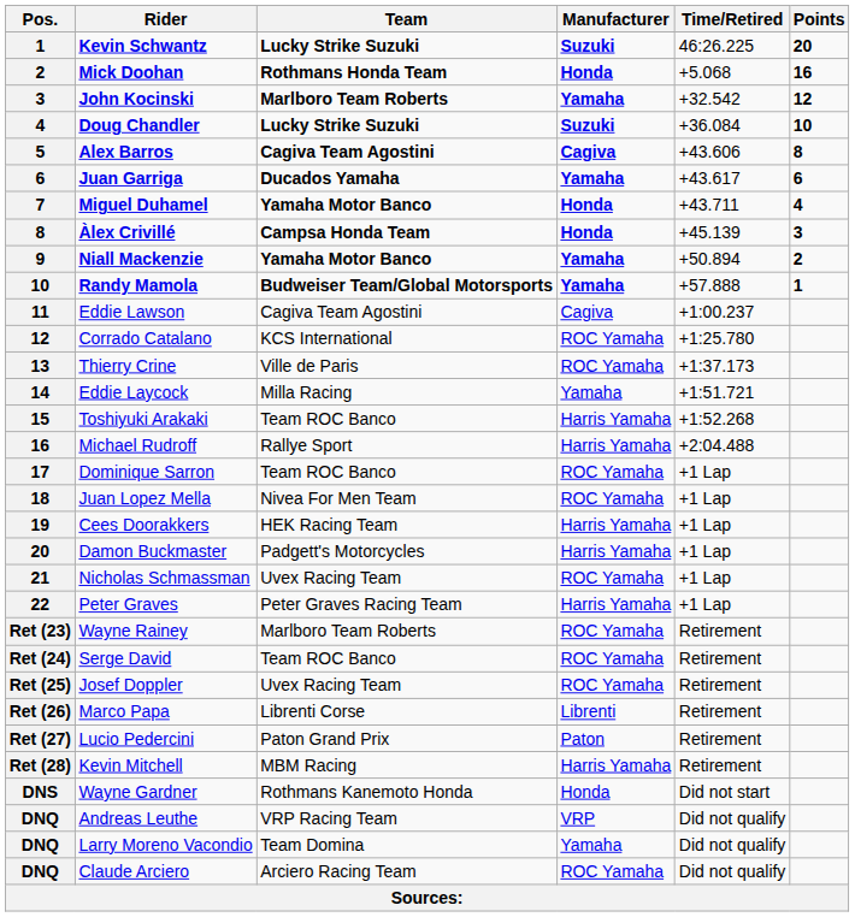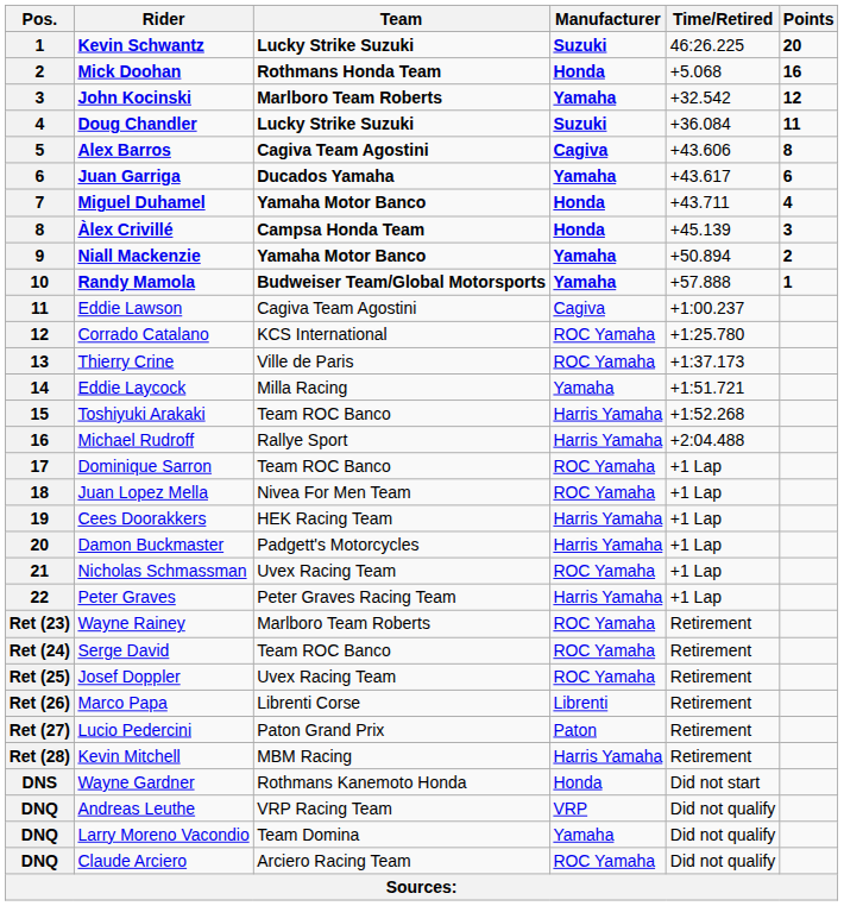 <table class="wikitable" style="font-size: 95%;">
 <tr>
 <th>Pos.</th>
 <th>Rider</th>
 <th>Team</th>
 <th>Manufacturer</th>
 <th>Time/Retired</th>
 <th>Points</th>
 </tr>
 <tr>
 <th>1</th>
 <td> <strong><a href='#'>Kevin Schwantz</a></strong></td>
 <td><strong>Lucky Strike Suzuki</strong></td>
 <td><strong><a href='#'>Suzuki</a></strong></td>
 <td>46:26.225</td>
 <td><strong>20</strong></td>
 </tr>
 <tr>
 <th>2</th>
 <td> <strong><a href='#'>Mick Doohan</a></strong></td>
 <td><strong>Rothmans Honda Team</strong></td>
 <td><strong><a href='#'>Honda</a></strong></td>
 <td>+5.068</td>
 <td><strong>16</strong></td>
 </tr>
 <tr>
 <th>3</th>
 <td> <strong><a href='#'>John Kocinski</a></strong></td>
 <td><strong>Marlboro Team Roberts</strong></td>
 <td><strong><a href='#'>Yamaha</a></strong></td>
 <td>+32.542</td>
 <td><strong>12</strong></td>
 </tr>
 <tr>
 <th>4</th>
 <td> <strong><a href='#'>Doug Chandler</a></strong></td>
 <td><strong>Lucky Strike Suzuki</strong></td>
 <td><strong><a href='#'>Suzuki</a></strong></td>
 <td>+36.084</td>
-<td><strong>10</strong></td>
+<td><strong>11</strong></td>
 </tr>
 <tr>
 <th>5</th>
 <td> <strong><a href='#'>Alex Barros</a></strong></td>
 <td><strong>Cagiva Team Agostini</strong></td>
 <td><strong><a href='#'>Cagiva</a></strong></td>
 <td>+43.606</td>
 <td><strong>8</strong></td>
 </tr>
 <tr>
 <th>6</th>
 <td> <strong><a href='#'>Juan Garriga</a></strong></td>
 <td><strong>Ducados Yamaha</strong></td>
 <td><strong><a href='#'>Yamaha</a></strong></td>
 <td>+43.617</td>
 <td><strong>6</strong></td>
 </tr>
 <tr>
 <th>7</th>
 <td> <strong><a href='#'>Miguel Duhamel</a></strong></td>
 <td><strong>Yamaha Motor Banco</strong></td>
 <td><strong><a href='#'>Honda</a></strong></td>
 <td>+43.711</td>
 <td><strong>4</strong></td>
 </tr>
 <tr>
 <th>8</th>
 <td> <strong><a href='#'>Àlex Crivillé</a></strong></td>
 <td><strong>Campsa Honda Team</strong></td>
 <td><strong><a href='#'>Honda</a></strong></td>
 <td>+45.139</td>
 <td><strong>3</strong></td>
 </tr>
 <tr>
 <th>9</th>
 <td> <strong><a href='#'>Niall Mackenzie</a></strong></td>
 <td><strong>Yamaha Motor Banco</strong></td>
 <td><strong><a href='#'>Yamaha</a></strong></td>
 <td>+50.894</td>
 <td><strong>2</strong></td>
 </tr>
 <tr>
 <th>10</th>
 <td> <strong><a href='#'>Randy Mamola</a></strong></td>
 <td><strong>Budweiser Team/Global Motorsports</strong></td>
 <td><strong><a href='#'>Yamaha</a></strong></td>
 <td>+57.888</td>
 <td><strong>1</strong></td>
 </tr>
 <tr>
 <th>11</th>
 <td> <a href='#'>Eddie Lawson</a></td>
 <td>Cagiva Team Agostini</td>
 <td><a href='#'>Cagiva</a></td>
 <td>+1:00.237</td>
 <td></td>
 </tr>
 <tr>
 <th>12</th>
 <td> <a href='#'>Corrado Catalano</a></td>
 <td>KCS International</td>
 <td><a href='#'>ROC Yamaha</a></td>
 <td>+1:25.780</td>
 <td></td>
 </tr>
 <tr>
 <th>13</th>
 <td> <a href='#'>Thierry Crine</a></td>
 <td>Ville de Paris</td>
 <td><a href='#'>ROC Yamaha</a></td>
 <td>+1:37.173</td>
 <td></td>
 </tr>
 <tr>
 <th>14</th>
 <td> <a href='#'>Eddie Laycock</a></td>
 <td>Milla Racing</td>
 <td><a href='#'>Yamaha</a></td>
 <td>+1:51.721</td>
 <td></td>
 </tr>
 <tr>
 <th>15</th>
 <td> <a href='#'>Toshiyuki Arakaki</a></td>
 <td>Team ROC Banco</td>
 <td><a href='#'>Harris Yamaha</a></td>
 <td>+1:52.268</td>
 <td></td>
 </tr>
 <tr>
 <th>16</th>
 <td> <a href='#'>Michael Rudroff</a></td>
 <td>Rallye Sport</td>
 <td><a href='#'>Harris Yamaha</a></td>
 <td>+2:04.488</td>
 <td></td>
 </tr>
 <tr>
 <th>17</th>
 <td> <a href='#'>Dominique Sarron</a></td>
 <td>Team ROC Banco</td>
 <td><a href='#'>ROC Yamaha</a></td>
 <td>+1 Lap</td>
 <td></td>
 </tr>
 <tr>
 <th>18</th>
 <td> <a href='#'>Juan Lopez Mella</a></td>
 <td>Nivea For Men Team</td>
 <td><a href='#'>ROC Yamaha</a></td>
 <td>+1 Lap</td>
 <td></td>
 </tr>
 <tr>
 <th>19</th>
 <td> <a href='#'>Cees Doorakkers</a></td>
 <td>HEK Racing Team</td>
 <td><a href='#'>Harris Yamaha</a></td>
 <td>+1 Lap</td>
 <td></td>
 </tr>
 <tr>
 <th>20</th>
 <td> <a href='#'>Damon Buckmaster</a></td>
 <td>Padgett's Motorcycles</td>
 <td><a href='#'>Harris Yamaha</a></td>
 <td>+1 Lap</td>
 <td></td>
 </tr>
 <tr>
 <th>21</th>
 <td> <a href='#'>Nicholas Schmassman</a></td>
 <td>Uvex Racing Team</td>
 <td><a href='#'>ROC Yamaha</a></td>
 <td>+1 Lap</td>
 <td></td>
 </tr>
 <tr>
 <th>22</th>
 <td> <a href='#'>Peter Graves</a></td>
 <td>Peter Graves Racing Team</td>
 <td><a href='#'>Harris Yamaha</a></td>
 <td>+1 Lap</td>
 <td></td>
 </tr>
 <tr>
 <th>Ret (23)</th>
 <td> <a href='#'>Wayne Rainey</a></td>
 <td>Marlboro Team Roberts</td>
 <td><a href='#'>ROC Yamaha</a></td>
 <td>Retirement</td>
 <td></td>
 </tr>
 <tr>
 <th>Ret (24)</th>
 <td> <a href='#'>Serge David</a></td>
 <td>Team ROC Banco</td>
 <td><a href='#'>ROC Yamaha</a></td>
 <td>Retirement</td>
 <td></td>
 </tr>
 <tr>
 <th>Ret (25)</th>
 <td> <a href='#'>Josef Doppler</a></td>
 <td>Uvex Racing Team</td>
 <td><a href='#'>ROC Yamaha</a></td>
 <td>Retirement</td>
 <td></td>
 </tr>
 <tr>
 <th>Ret (26)</th>
 <td> <a href='#'>Marco Papa</a></td>
 <td>Librenti Corse</td>
 <td><a href='#'>Librenti</a></td>
 <td>Retirement</td>
 <td></td>
 </tr>
 <tr>
 <th>Ret (27)</th>
 <td> <a href='#'>Lucio Pedercini</a></td>
 <td>Paton Grand Prix</td>
 <td><a href='#'>Paton</a></td>
 <td>Retirement</td>
 <td></td>
 </tr>
 <tr>
 <th>Ret (28)</th>
 <td> <a href='#'>Kevin Mitchell</a></td>
 <td>MBM Racing</td>
 <td><a href='#'>Harris Yamaha</a></td>
 <td>Retirement</td>
 <td></td>
 </tr>
 <tr>
 <th>DNS</th>
 <td> <a href='#'>Wayne Gardner</a></td>
 <td>Rothmans Kanemoto Honda</td>
 <td><a href='#'>Honda</a></td>
 <td>Did not start</td>
 <td></td>
 </tr>
 <tr>
 <th>DNQ</th>
 <td> <a href='#'>Andreas Leuthe</a></td>
 <td>VRP Racing Team</td>
 <td><a href='#'>VRP</a></td>
 <td>Did not qualify</td>
 <td></td>
 </tr>
 <tr>
 <th>DNQ</th>
 <td> <a href='#'>Larry Moreno Vacondio</a></td>
 <td>Team Domina</td>
 <td><a href='#'>Yamaha</a></td>
 <td>Did not qualify</td>
 <td></td>
 </tr>
 <tr>
 <th>DNQ</th>
 <td> <a href='#'>Claude Arciero</a></td>
 <td>Arciero Racing Team</td>
 <td><a href='#'>ROC Yamaha</a></td>
 <td>Did not qualify</td>
 <td></td>
 </tr>
 <tr>
 <th colspan=8>Sources: </th>
 </tr>
 </table>
